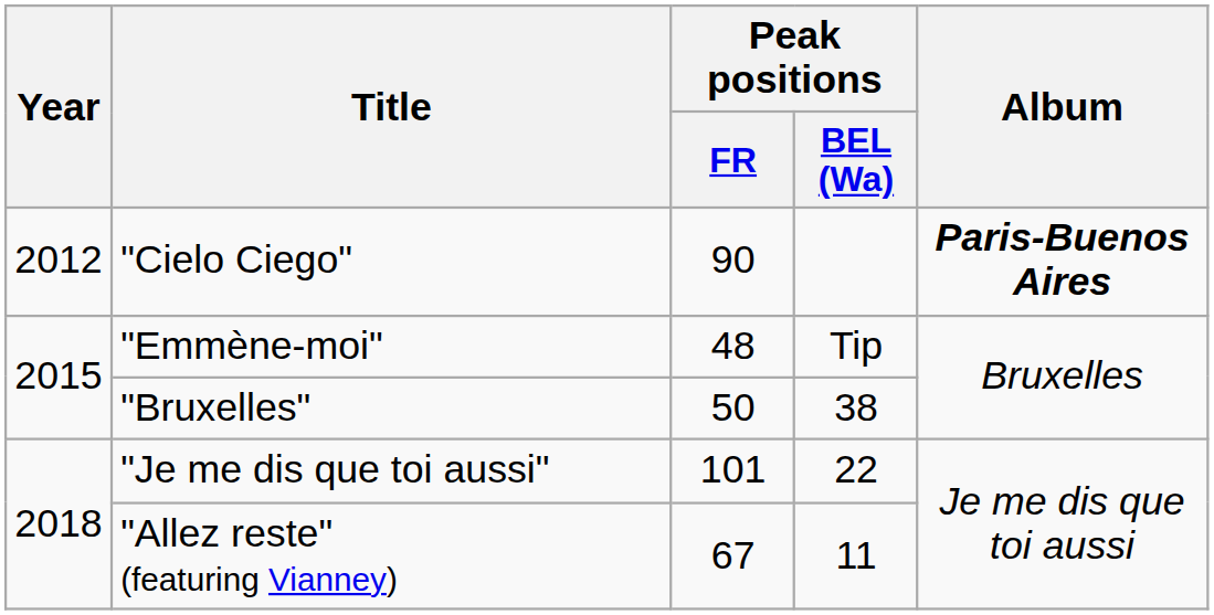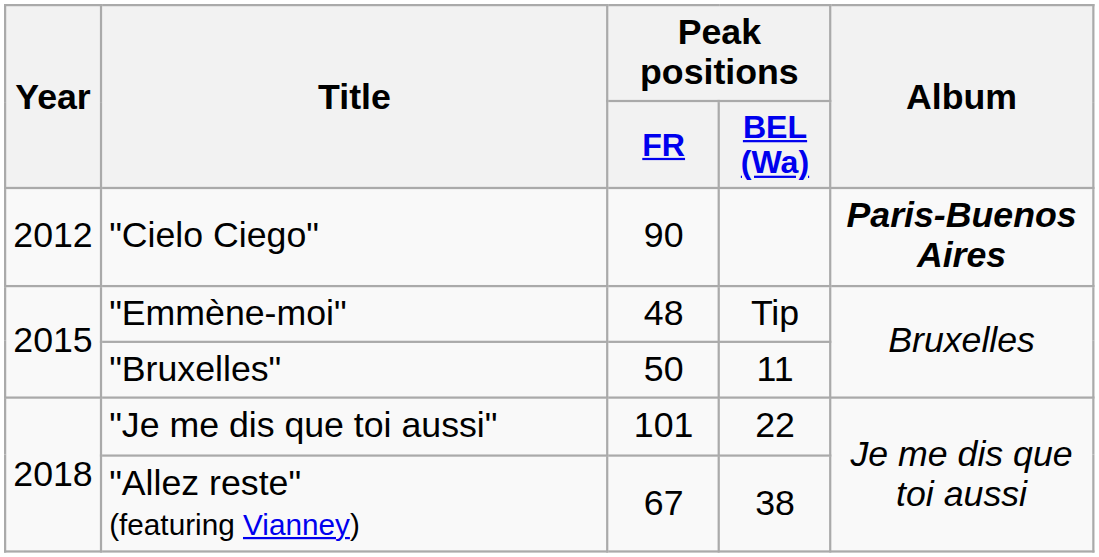 <table class="wikitable">
 <tr>
 <th rowspan="2" style="text-align:center; width:10px;">Year</th>
 <th rowspan="2" style="text-align:center; width:220px;">Title</th>
 <th style="text-align:center; width:20px;" colspan="2">Peak positions</th>
 <th rowspan="2" style="text-align:center; width:110px;">Album</th>
 </tr>
 <tr>
 <th scope="col" style="width:3em;font-size:90%;"><a href='#'>FR</a><br></th>
 <th scope="col" style="width:3em;font-size:90%;"><a href='#'>BEL<br>(Wa)</a><br></th>
 </tr>
 <tr>
 <td style="text-align:center;">2012</td>
 <td>"Cielo Ciego"</td>
 <td style="text-align:center;">90</td>
 <td style="text-align:center;"></td>
 <td style="text-align:center;"><strong><em>Paris-Buenos Aires</em></strong></td>
 </tr>
 <tr>
 <td style="text-align:center;" rowspan="2">2015</td>
 <td>"Emmène-moi"</td>
 <td style="text-align:center;">48</td>
 <td style="text-align:center;">Tip</td>
 <td style="text-align:center;" rowspan="2"><em>Bruxelles</em></td>
 </tr>
 <tr>
 <td>"Bruxelles"</td>
 <td style="text-align:center;">50</td>
-<td style="text-align:center;">38</td>
+<td style="text-align:center;">11</td>
 </tr>
 <tr>
 <td style="text-align:center;" rowspan="2">2018</td>
 <td>"Je me dis que toi aussi"</td>
 <td style="text-align:center;">101</td>
 <td style="text-align:center;">22</td>
 <td style="text-align:center;" rowspan=2><em>Je me dis que toi aussi</em></td>
 </tr>
 <tr>
 <td>"Allez reste"<br><small>(featuring <a href='#'>Vianney</a>)</small></td>
 <td style="text-align:center;">67<br></td>
-<td style="text-align:center;">11</td>
+<td style="text-align:center;">38</td>
 </tr>
 </table>
